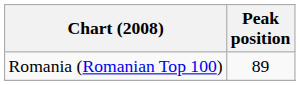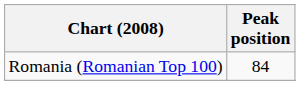 <table class="wikitable sortable">
 <tr>
 <th align="left">Chart (2008)</th>
 <th align="center">Peak<br>position</th>
 </tr>
 <tr>
 <td>Romania (<a href='#'>Romanian Top 100</a>)</td>
-<td align="center">89</td>
+<td align="center">84</td>
 </tr>
 <tr>
 </tr>
 <tr>
 </tr>
 </table>
